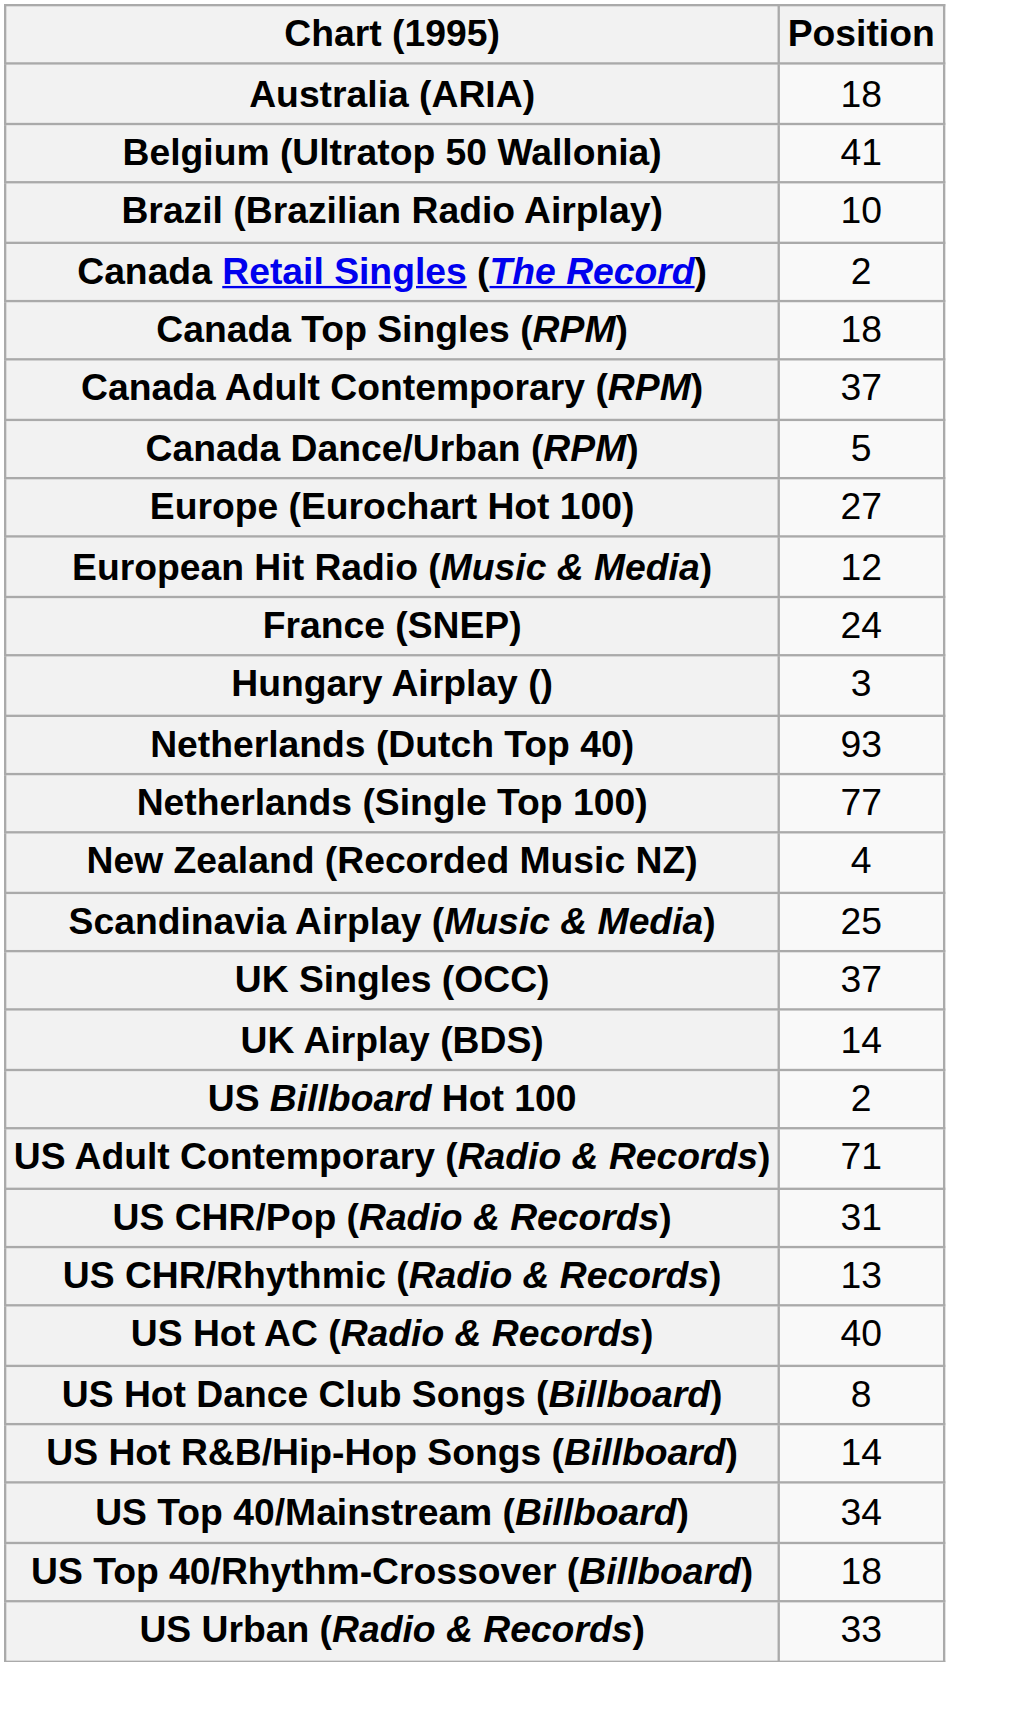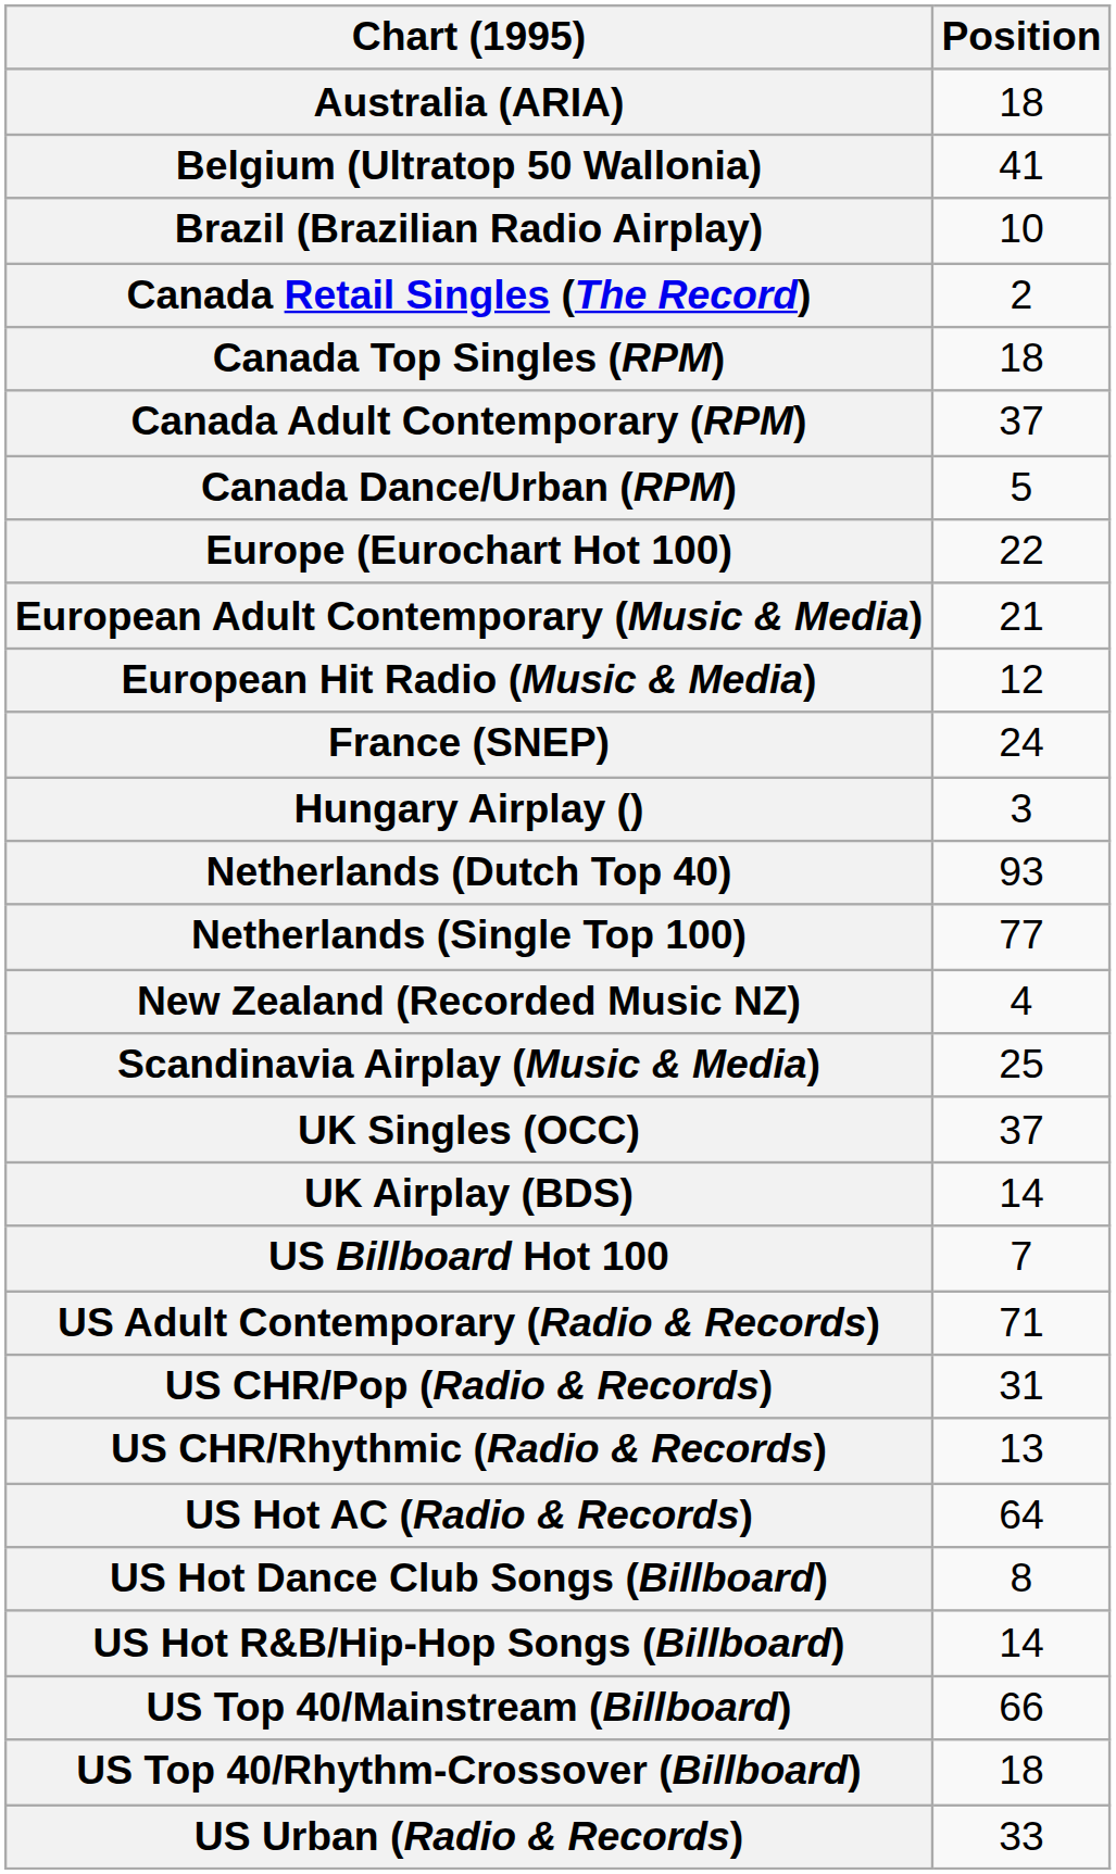 <table class="wikitable sortable plainrowheaders" style="text-align:center;">
 <tr>
 <th>Chart (1995)</th>
 <th>Position</th>
 </tr>
 <tr>
 <th scope="row">Australia (ARIA)</th>
 <td>18</td>
 </tr>
 <tr>
 <th scope="row">Belgium (Ultratop 50 Wallonia)</th>
 <td>41</td>
 </tr>
 <tr>
 <th scope="row">Brazil (Brazilian Radio Airplay)</th>
 <td>10</td>
 </tr>
 <tr>
 <th scope="row">Canada <a href='#'>Retail Singles</a> (<em><a href='#'>The Record</a></em>)</th>
 <td>2</td>
 </tr>
 <tr>
 <th scope="row">Canada Top Singles (<em>RPM</em>)</th>
 <td>18</td>
 </tr>
 <tr>
 <th scope="row">Canada Adult Contemporary (<em>RPM</em>)</th>
 <td>37</td>
 </tr>
 <tr>
 <th scope="row">Canada Dance/Urban (<em>RPM</em>)</th>
 <td>5</td>
 </tr>
 <tr>
 <th scope="row">Europe (Eurochart Hot 100)</th>
-<td>27</td>
+<td>22</td>
+</tr>
+<tr>
+<th scope="row">European Adult Contemporary (<em>Music & Media</em>)</th>
+<td>21</td>
 </tr>
 <tr>
 <th scope="row">European Hit Radio (<em>Music & Media</em>)</th>
 <td>12</td>
 </tr>
 <tr>
 <th scope="row">France (SNEP)</th>
 <td>24</td>
 </tr>
 <tr>
 <th scope="row">Hungary Airplay ()</th>
 <td>3</td>
 </tr>
 <tr>
 <th scope="row">Netherlands (Dutch Top 40)</th>
 <td>93</td>
 </tr>
 <tr>
 <th scope="row">Netherlands (Single Top 100)</th>
 <td>77</td>
 </tr>
 <tr>
 <th scope="row">New Zealand (Recorded Music NZ)</th>
 <td>4</td>
 </tr>
 <tr>
 <th scope="row">Scandinavia Airplay (<em>Music & Media</em>)</th>
 <td>25</td>
 </tr>
 <tr>
 <th scope="row">UK Singles (OCC)</th>
 <td>37</td>
 </tr>
 <tr>
 <th scope="row">UK Airplay (BDS)</th>
 <td>14</td>
 </tr>
 <tr>
 <th scope="row">US <em>Billboard</em> Hot 100</th>
-<td>2</td>
+<td>7</td>
 </tr>
 <tr>
 <th scope="row">US Adult Contemporary (<em>Radio & Records</em>)</th>
 <td>71</td>
 </tr>
 <tr>
 <th scope="row">US CHR/Pop (<em>Radio & Records</em>)</th>
 <td>31</td>
 </tr>
 <tr>
 <th scope="row">US CHR/Rhythmic (<em>Radio & Records</em>)</th>
 <td>13</td>
 </tr>
 <tr>
 <th scope="row">US Hot AC (<em>Radio & Records</em>)</th>
-<td>40</td>
+<td>64</td>
 </tr>
 <tr>
 <th scope="row">US Hot Dance Club Songs (<em>Billboard</em>)</th>
 <td>8</td>
 </tr>
 <tr>
 <th scope="row">US Hot R&B/Hip-Hop Songs (<em>Billboard</em>)</th>
 <td>14</td>
 </tr>
 <tr>
 <th scope="row">US Top 40/Mainstream (<em>Billboard</em>)</th>
-<td>34</td>
+<td>66</td>
 </tr>
 <tr>
 <th scope="row">US Top 40/Rhythm-Crossover (<em>Billboard</em>)</th>
 <td>18</td>
 </tr>
 <tr>
 <th scope="row">US Urban (<em>Radio & Records</em>)</th>
 <td>33</td>
 </tr>
 </table>
